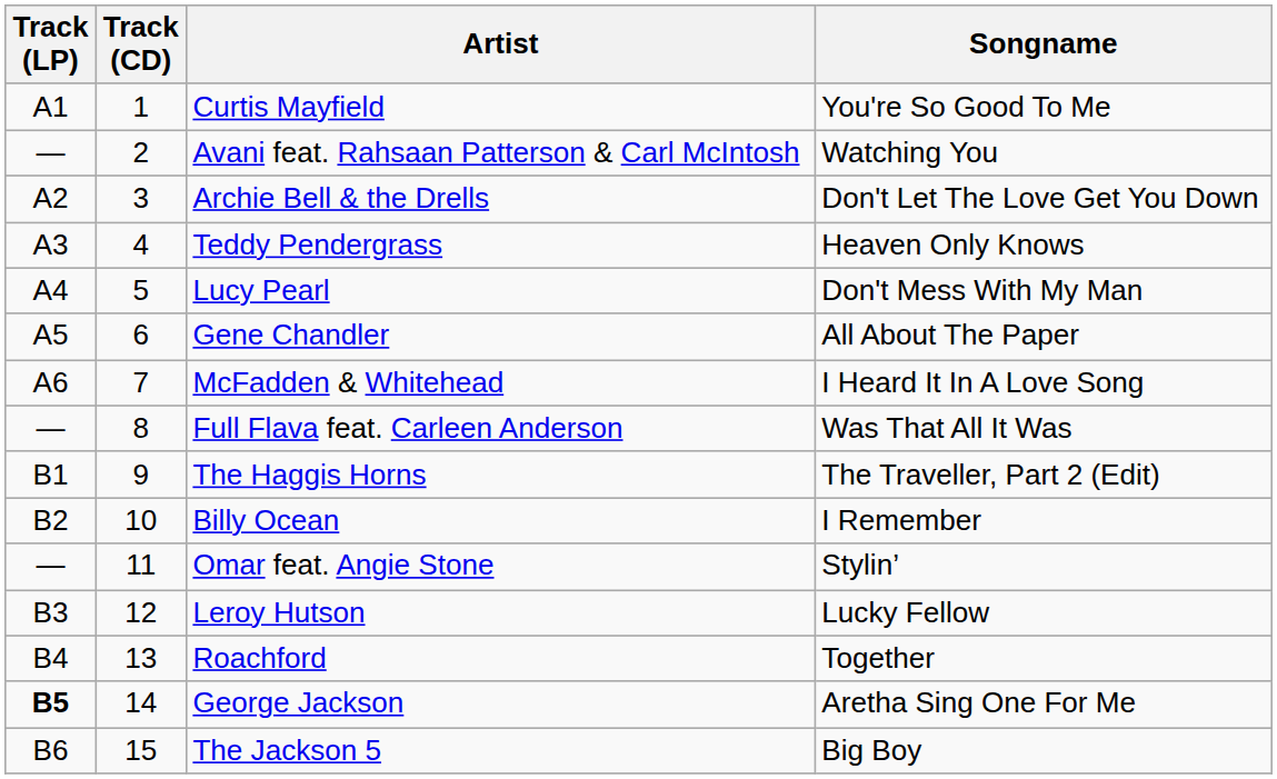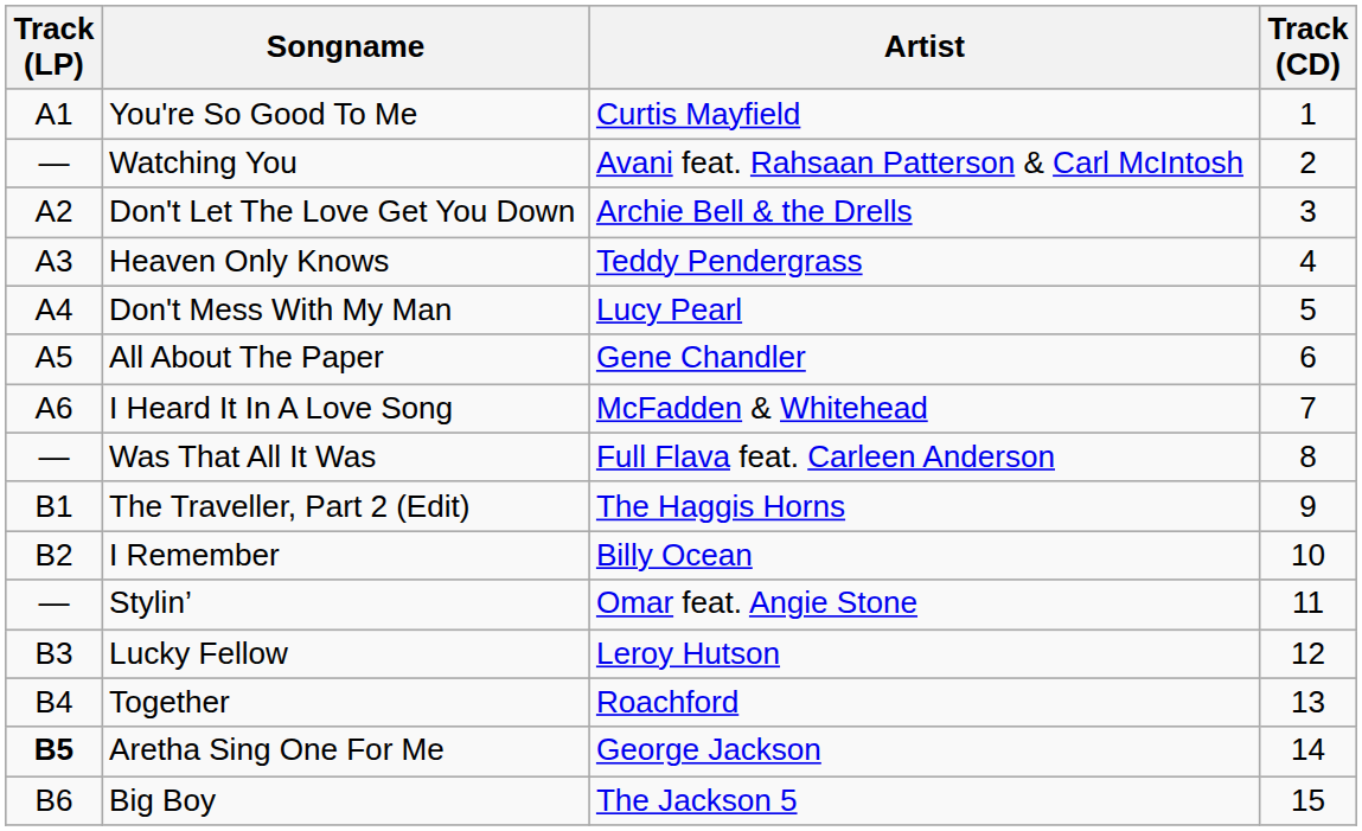 <table class="wikitable" style="width:700px">
 <tr>
 <th>Track<br>(LP)</th>
+<th>Songname</th>
+<th>Artist</th>
 <th>Track<br>(CD)</th>
-<th>Artist</th>
-<th>Songname</th>
 </tr>
 <tr>
 <td style="text-align:center">A1</td>
+<td>You're So Good To Me</td>
+<td><a href='#'>Curtis Mayfield</a></td>
 <td style="text-align:center">1</td>
-<td><a href='#'>Curtis Mayfield</a></td>
-<td>You're So Good To Me</td>
 </tr>
 <tr>
 <td style="text-align:center">—</td>
+<td>Watching You</td>
+<td><a href='#'>Avani</a> feat. <a href='#'>Rahsaan Patterson</a> & <a href='#'>Carl McIntosh</a></td>
 <td style="text-align:center">2</td>
-<td><a href='#'>Avani</a> feat. <a href='#'>Rahsaan Patterson</a> & <a href='#'>Carl McIntosh</a></td>
-<td>Watching You</td>
 </tr>
 <tr>
 <td style="text-align:center">A2</td>
+<td>Don't Let The Love Get You Down</td>
+<td><a href='#'>Archie Bell & the Drells</a></td>
 <td style="text-align:center">3</td>
-<td><a href='#'>Archie Bell & the Drells</a></td>
-<td>Don't Let The Love Get You Down</td>
 </tr>
 <tr>
 <td style="text-align:center">A3</td>
+<td>Heaven Only Knows</td>
+<td><a href='#'>Teddy Pendergrass</a></td>
 <td style="text-align:center">4</td>
-<td><a href='#'>Teddy Pendergrass</a></td>
-<td>Heaven Only Knows</td>
 </tr>
 <tr>
 <td style="text-align:center">A4</td>
+<td>Don't Mess With My Man</td>
+<td><a href='#'>Lucy Pearl</a></td>
 <td style="text-align:center">5</td>
-<td><a href='#'>Lucy Pearl</a></td>
-<td>Don't Mess With My Man</td>
 </tr>
 <tr>
 <td style="text-align:center">A5</td>
+<td>All About The Paper</td>
+<td><a href='#'>Gene Chandler</a></td>
 <td style="text-align:center">6</td>
-<td><a href='#'>Gene Chandler</a></td>
-<td>All About The Paper</td>
 </tr>
 <tr>
 <td style="text-align:center">A6</td>
+<td>I Heard It In A Love Song</td>
+<td><a href='#'>McFadden</a> & <a href='#'>Whitehead</a></td>
 <td style="text-align:center">7</td>
-<td><a href='#'>McFadden</a> & <a href='#'>Whitehead</a></td>
-<td>I Heard It In A Love Song</td>
 </tr>
 <tr>
 <td style="text-align:center">—</td>
+<td>Was That All It Was</td>
+<td><a href='#'>Full Flava</a> feat. <a href='#'>Carleen Anderson</a></td>
 <td style="text-align:center">8</td>
-<td><a href='#'>Full Flava</a> feat. <a href='#'>Carleen Anderson</a></td>
-<td>Was That All It Was</td>
 </tr>
 <tr>
 <td style="text-align:center">B1</td>
+<td>The Traveller, Part 2 (Edit)</td>
+<td><a href='#'>The Haggis Horns</a></td>
 <td style="text-align:center">9</td>
-<td><a href='#'>The Haggis Horns</a></td>
-<td>The Traveller, Part 2 (Edit)</td>
 </tr>
 <tr>
 <td style="text-align:center">B2</td>
+<td>I Remember</td>
+<td><a href='#'>Billy Ocean</a></td>
 <td style="text-align:center">10</td>
-<td><a href='#'>Billy Ocean</a></td>
-<td>I Remember</td>
 </tr>
 <tr>
 <td style="text-align:center">—</td>
+<td>Stylin’</td>
+<td><a href='#'>Omar</a> feat. <a href='#'>Angie Stone</a></td>
 <td style="text-align:center">11</td>
-<td><a href='#'>Omar</a> feat. <a href='#'>Angie Stone</a></td>
-<td>Stylin’</td>
 </tr>
 <tr>
 <td style="text-align:center">B3</td>
+<td>Lucky Fellow</td>
+<td><a href='#'>Leroy Hutson</a></td>
 <td style="text-align:center">12</td>
-<td><a href='#'>Leroy Hutson</a></td>
-<td>Lucky Fellow</td>
 </tr>
 <tr>
 <td style="text-align:center">B4</td>
+<td>Together</td>
+<td><a href='#'>Roachford</a></td>
 <td style="text-align:center">13</td>
-<td><a href='#'>Roachford</a></td>
-<td>Together</td>
 </tr>
 <tr>
 <td style="text-align:center"><strong>B5</strong></td>
+<td>Aretha Sing One For Me</td>
+<td><a href='#'>George Jackson</a></td>
 <td style="text-align:center">14</td>
-<td><a href='#'>George Jackson</a></td>
-<td>Aretha Sing One For Me</td>
 </tr>
 <tr>
 <td style="text-align:center">B6</td>
+<td>Big Boy</td>
+<td><a href='#'>The Jackson 5</a></td>
 <td style="text-align:center">15</td>
-<td><a href='#'>The Jackson 5</a></td>
-<td>Big Boy</td>
 </tr>
 </table>
